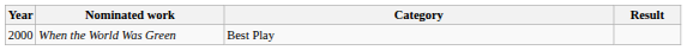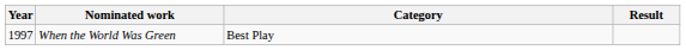 <table class=wikitable>
 <tr>
 <th width=4%>Year</th>
 <th width=28%>Nominated work</th>
 <th width=58%>Category</th>
 <th width=10%>Result</th>
 </tr>
 <tr>
-<td>2000</td>
+<td>1997</td>
 <td><em>When the World Was Green</em></td>
 <td>Best Play</td>
 <td></td>
 </tr>
 </table>
